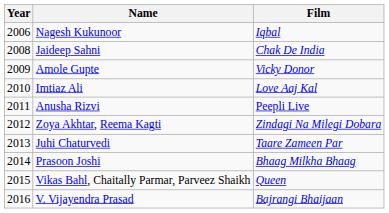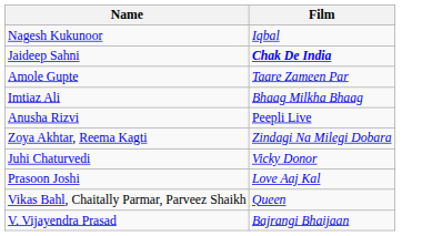 <table class="wikitable">
 <tr>
-<th>Year</th>
 <th>Name</th>
 <th>Film</th>
 </tr>
 <tr>
-<td>2006</td>
 <td><a href='#'>Nagesh Kukunoor</a></td>
 <td><em><a href='#'>Iqbal</a></em></td>
 </tr>
 <tr>
-<td>2008</td>
 <td><a href='#'>Jaideep Sahni</a></td>
-<td><em><a href='#'>Chak De India</a></em></td>
+<td><strong><em><a href='#'>Chak De India</a></em></strong></td>
 </tr>
 <tr>
-<td>2009</td>
 <td><a href='#'>Amole Gupte</a></td>
-<td><em><a href='#'>Vicky Donor</a></em></td>
+<td><em><a href='#'>Taare Zameen Par</a></em></td>
 </tr>
 <tr>
-<td>2010</td>
 <td><a href='#'>Imtiaz Ali</a></td>
-<td><em><a href='#'>Love Aaj Kal</a></em></td>
+<td><em><a href='#'>Bhaag Milkha Bhaag</a></em></td>
 </tr>
 <tr>
-<td>2011</td>
 <td><a href='#'>Anusha Rizvi</a></td>
 <td><a href='#'>Peepli Live</a></td>
 </tr>
 <tr>
-<td>2012</td>
 <td><a href='#'>Zoya Akhtar</a>, <a href='#'>Reema Kagti</a></td>
 <td><em><a href='#'>Zindagi Na Milegi Dobara</a></em></td>
 </tr>
 <tr>
-<td>2013</td>
 <td><a href='#'>Juhi Chaturvedi</a></td>
-<td><em><a href='#'>Taare Zameen Par</a></em></td>
+<td><em><a href='#'>Vicky Donor</a></em></td>
 </tr>
 <tr>
-<td>2014</td>
 <td><a href='#'>Prasoon Joshi</a></td>
-<td><em><a href='#'>Bhaag Milkha Bhaag</a></em></td>
+<td><em><a href='#'>Love Aaj Kal</a></em></td>
 </tr>
 <tr>
-<td>2015</td>
 <td><a href='#'>Vikas Bahl</a>, Chaitally Parmar, Parveez Shaikh</td>
 <td><em><a href='#'>Queen</a></em></td>
 </tr>
 <tr>
-<td>2016</td>
 <td><a href='#'>V. Vijayendra Prasad</a></td>
 <td><em><a href='#'>Bajrangi Bhaijaan</a></em></td>
 </tr>
 </table>
